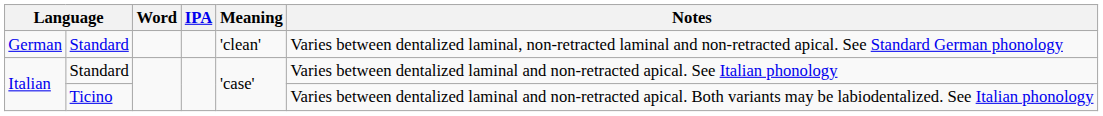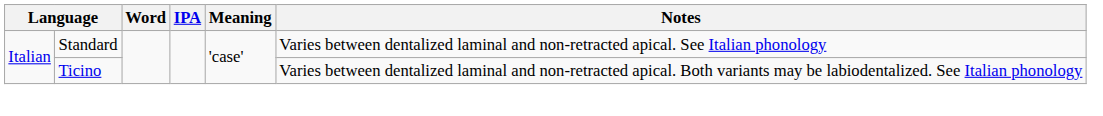 <table class="wikitable">
 <tr>
 <th colspan=2>Language</th>
 <th>Word</th>
 <th><a href='#'>IPA</a></th>
 <th>Meaning</th>
 <th>Notes</th>
-</tr>
-<tr>
-<td><a href='#'>German</a></td>
-<td><a href='#'>Standard</a></td>
-<td></td>
-<td></td>
-<td>'clean'</td>
-<td>Varies between dentalized laminal, non-retracted laminal and non-retracted apical. See <a href='#'>Standard German phonology</a></td>
 </tr>
 <tr>
 <td rowspan=2><a href='#'>Italian</a></td>
 <td>Standard</td>
 <td rowspan=2></td>
 <td rowspan=2></td>
 <td rowspan=2>'case'</td>
 <td>Varies between dentalized laminal and non-retracted apical. See <a href='#'>Italian phonology</a></td>
 </tr>
 <tr>
 <td><a href='#'>Ticino</a></td>
 <td>Varies between dentalized laminal and non-retracted apical. Both variants may be labiodentalized. See <a href='#'>Italian phonology</a></td>
 </tr>
 </table>
